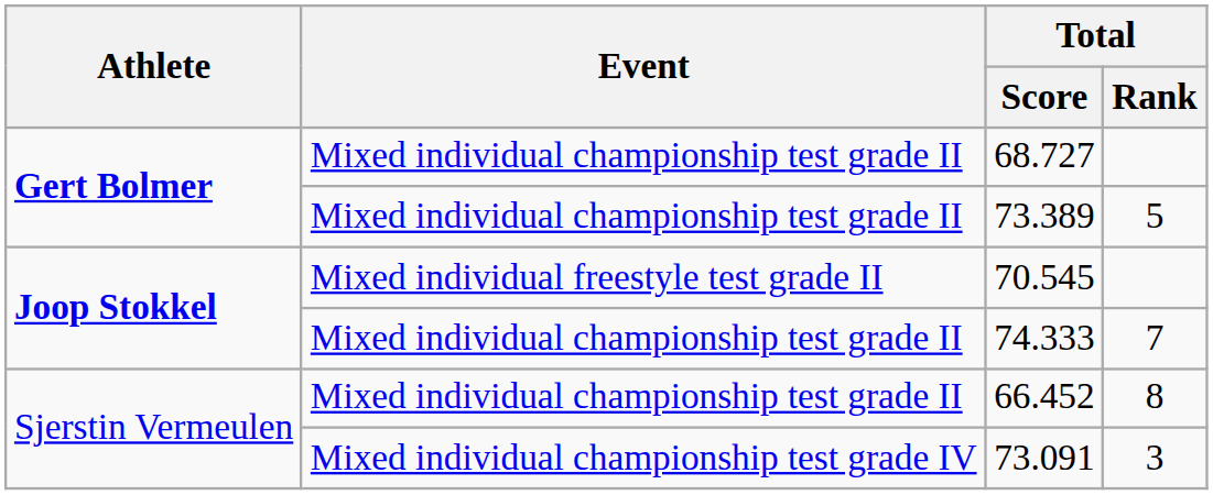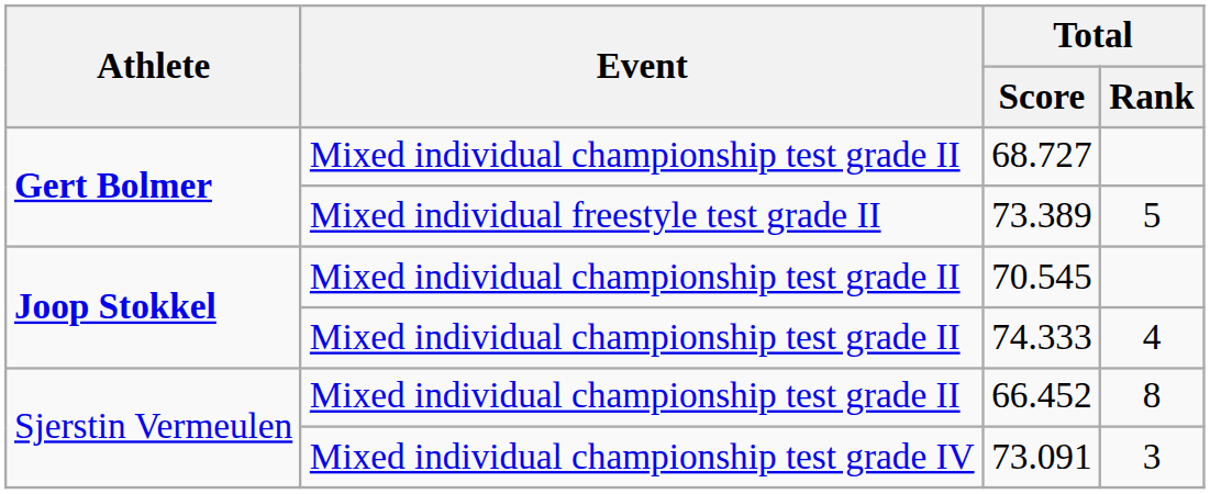 <table class=wikitable style="font-size:90%">
 <tr>
 <th rowspan="2">Athlete</th>
 <th rowspan="2">Event</th>
 <th colspan="2">Total</th>
 </tr>
 <tr>
 <th>Score</th>
 <th>Rank</th>
 </tr>
 <tr>
 <td rowspan="2"><strong><a href='#'>Gert Bolmer</a></strong></td>
 <td><a href='#'>Mixed individual championship test grade II</a></td>
 <td align="center">68.727</td>
 <td align="center"></td>
 </tr>
 <tr>
-<td><a href='#'>Mixed individual championship test grade II</a></td>
+<td><a href='#'>Mixed individual freestyle test grade II</a></td>
 <td align="center">73.389</td>
 <td align="center">5</td>
 </tr>
 <tr>
 <td rowspan="2"><strong><a href='#'>Joop Stokkel</a></strong></td>
-<td><a href='#'>Mixed individual freestyle test grade II</a></td>
+<td><a href='#'>Mixed individual championship test grade II</a></td>
 <td align="center">70.545</td>
 <td align="center"></td>
 </tr>
 <tr>
 <td><a href='#'>Mixed individual championship test grade II</a></td>
 <td align="center">74.333</td>
-<td align="center">7</td>
+<td align="center">4</td>
 </tr>
 <tr>
 <td rowspan="2"><a href='#'>Sjerstin Vermeulen</a></td>
 <td><a href='#'>Mixed individual championship test grade II</a></td>
 <td align="center">66.452</td>
 <td align="center">8</td>
 </tr>
 <tr>
 <td><a href='#'>Mixed individual championship test grade IV</a></td>
 <td align="center">73.091</td>
 <td align="center">3</td>
 </tr>
 </table>
